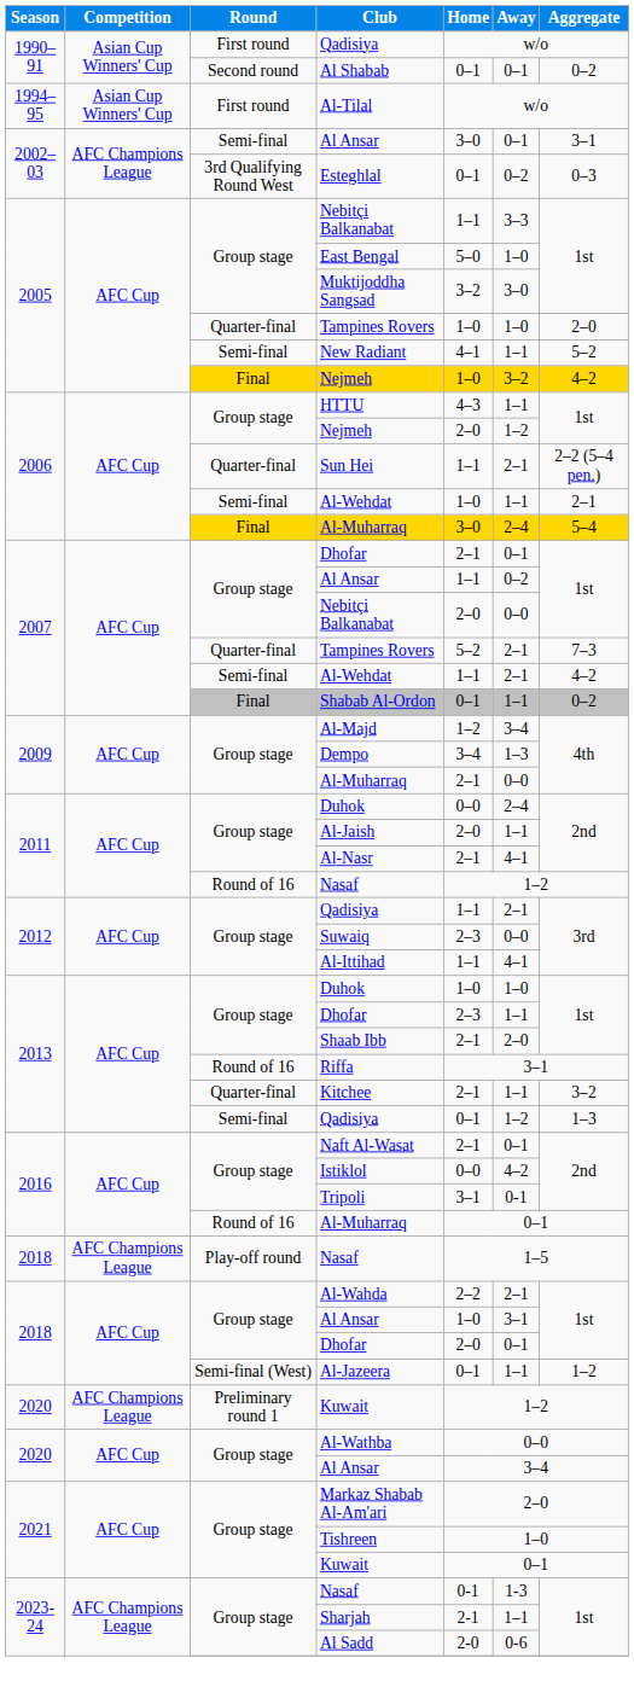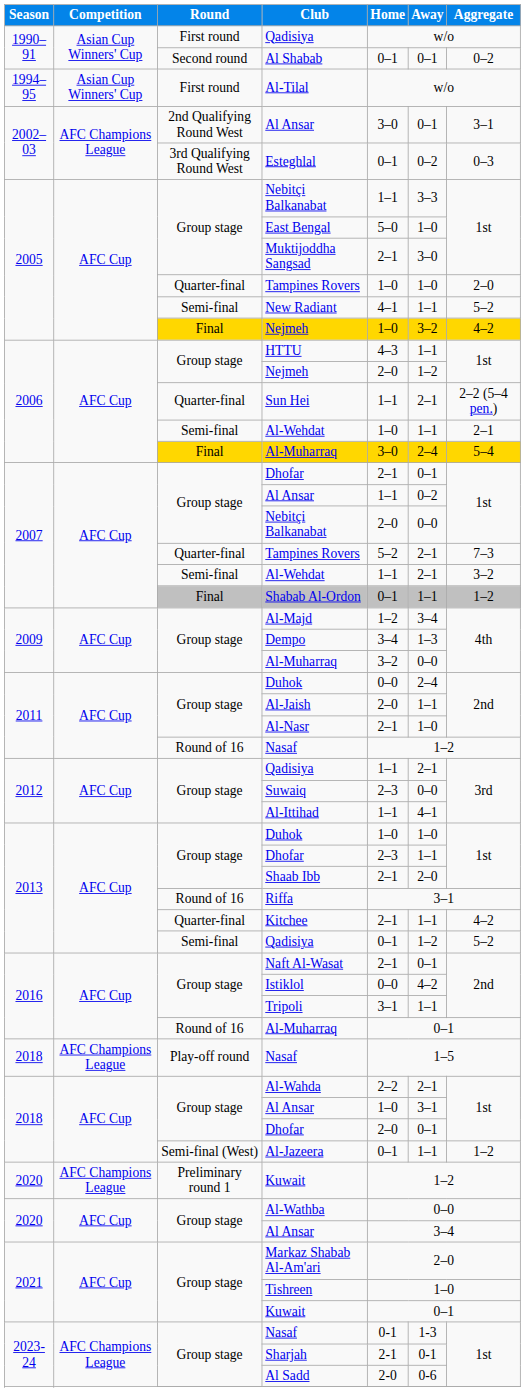 <table class="wikitable sortable " style="text-align: center; font-size: 100%;">
 <tr>
 <th style="color:#FFFFFF; background:#0384e9;">Season</th>
 <th style="color:#FFFFFF; background:#0384e9;">Competition</th>
 <th style="color:#FFFFFF; background:#0384e9;">Round</th>
 <th style="color:#FFFFFF; background:#0384e9;">Club</th>
 <th style="color:#FFFFFF; background:#0384e9;">Home</th>
 <th style="color:#FFFFFF; background:#0384e9;">Away</th>
 <th style="color:#FFFFFF; background:#0384e9;">Aggregate</th>
 </tr>
 <tr>
 <td rowspan="2"><a href='#'>1990–91</a></td>
 <td rowspan="2"><a href='#'>Asian Cup Winners' Cup</a></td>
 <td>First round</td>
 <td align="left"> <a href='#'>Qadisiya</a></td>
 <td colspan="3;" style="text-align:center;">w/o</td>
 </tr>
 <tr>
 <td>Second round</td>
 <td align="left"> <a href='#'>Al Shabab</a></td>
 <td style="text-align:center;">0–1</td>
 <td style="text-align:center;">0–1</td>
 <td style="text-align:center;">0–2</td>
 </tr>
 <tr>
 <td><a href='#'>1994–95</a></td>
 <td><a href='#'>Asian Cup Winners' Cup</a></td>
 <td>First round</td>
 <td style="text-align:left"> <a href='#'>Al-Tilal</a></td>
 <td colspan="3;" style="text-align:center;">w/o</td>
 </tr>
 <tr>
 <td rowspan="2"><a href='#'>2002–03</a></td>
 <td rowspan="2"><a href='#'>AFC Champions League</a></td>
-<td>Semi-final</td>
+<td>2nd Qualifying Round West</td>
 <td style="text-align:left"> <a href='#'>Al Ansar</a></td>
 <td style="text-align:center;">3–0</td>
 <td style="text-align:center;">0–1</td>
 <td style="text-align:center;">3–1</td>
 </tr>
 <tr>
 <td>3rd Qualifying Round West</td>
 <td style="text-align:left"> <a href='#'>Esteghlal</a></td>
 <td style="text-align:center;">0–1</td>
 <td style="text-align:center;">0–2</td>
 <td style="text-align:center;">0–3</td>
 </tr>
 <tr>
 <td rowspan="6"><a href='#'>2005</a></td>
 <td rowspan="6"><a href='#'>AFC Cup</a></td>
 <td rowspan="3">Group stage</td>
 <td style="text-align:left"> <a href='#'>Nebitçi Balkanabat</a></td>
 <td style="text-align:center">1–1</td>
 <td style="text-align:center">3–3</td>
 <td rowspan="3;" style="text-align:center;">1st</td>
 </tr>
 <tr>
 <td style="text-align:left"> <a href='#'>East Bengal</a></td>
 <td style="text-align:center">5–0</td>
 <td style="text-align:center">1–0</td>
 </tr>
 <tr>
 <td style="text-align:left"> <a href='#'>Muktijoddha Sangsad</a></td>
-<td style="text-align:center">3–2</td>
+<td style="text-align:center">2–1</td>
 <td style="text-align:center">3–0</td>
 </tr>
 <tr>
 <td>Quarter-final</td>
 <td style="text-align:left"> <a href='#'>Tampines Rovers</a></td>
 <td style="text-align:center">1–0</td>
 <td style="text-align:center">1–0</td>
 <td style="text-align:center;">2–0</td>
 </tr>
 <tr>
 <td>Semi-final</td>
 <td style="text-align:left"> <a href='#'>New Radiant</a></td>
 <td style="text-align:center">4–1</td>
 <td style="text-align:center">1–1</td>
 <td style="text-align:center;">5–2</td>
 </tr>
 <tr style="background:gold;">
 <td>Final</td>
 <td style="text-align:left"> <a href='#'>Nejmeh</a></td>
 <td style="text-align:center">1–0</td>
 <td style="text-align:center">3–2</td>
 <td style="text-align:center;">4–2</td>
 </tr>
 <tr>
 <td rowspan="5"><a href='#'>2006</a></td>
 <td rowspan="5"><a href='#'>AFC Cup</a></td>
 <td rowspan="2">Group stage</td>
 <td style="text-align:left"> <a href='#'>HTTU</a></td>
 <td style="text-align:center">4–3</td>
 <td style="text-align:center">1–1</td>
 <td rowspan="2;" style="text-align:center;">1st</td>
 </tr>
 <tr>
 <td style="text-align:left"> <a href='#'>Nejmeh</a></td>
 <td style="text-align:center">2–0</td>
 <td style="text-align:center">1–2</td>
 </tr>
 <tr>
 <td>Quarter-final</td>
 <td style="text-align:left"> <a href='#'>Sun Hei</a></td>
 <td style="text-align:center">1–1</td>
 <td style="text-align:center">2–1</td>
 <td style="text-align:center;">2–2 (5–4 <a href='#'>pen.</a>)</td>
 </tr>
 <tr>
 <td>Semi-final</td>
 <td style="text-align:left"> <a href='#'>Al-Wehdat</a></td>
 <td style="text-align:center">1–0</td>
 <td style="text-align:center">1–1</td>
 <td style="text-align:center;">2–1</td>
 </tr>
 <tr style="background:gold;">
 <td>Final</td>
 <td style="text-align:left"> <a href='#'>Al-Muharraq</a></td>
 <td style="text-align:center">3–0</td>
 <td style="text-align:center">2–4</td>
 <td style="text-align:center;">5–4</td>
 </tr>
 <tr>
 <td rowspan="6"><a href='#'>2007</a></td>
 <td rowspan="6"><a href='#'>AFC Cup</a></td>
 <td rowspan="3">Group stage</td>
 <td style="text-align:left"> <a href='#'>Dhofar</a></td>
 <td style="text-align:center">2–1</td>
 <td style="text-align:center">0–1</td>
 <td rowspan="3;" style="text-align:center;">1st</td>
 </tr>
 <tr>
 <td style="text-align:left"> <a href='#'>Al Ansar</a></td>
 <td style="text-align:center">1–1</td>
 <td style="text-align:center">0–2</td>
 </tr>
 <tr>
 <td style="text-align:left"> <a href='#'>Nebitçi Balkanabat</a></td>
 <td style="text-align:center">2–0</td>
 <td style="text-align:center">0–0</td>
 </tr>
 <tr>
 <td>Quarter-final</td>
 <td style="text-align:left"> <a href='#'>Tampines Rovers</a></td>
 <td style="text-align:center">5–2</td>
 <td style="text-align:center">2–1</td>
 <td style="text-align:center;">7–3</td>
 </tr>
 <tr>
 <td>Semi-final</td>
 <td style="text-align:left"> <a href='#'>Al-Wehdat</a></td>
 <td style="text-align:center">1–1</td>
 <td style="text-align:center">2–1</td>
-<td style="text-align:center;">4–2</td>
+<td style="text-align:center;">3–2</td>
 </tr>
 <tr style="background:silver;">
 <td>Final</td>
 <td style="text-align:left"> <a href='#'>Shabab Al-Ordon</a></td>
 <td style="text-align:center">0–1</td>
 <td style="text-align:center">1–1</td>
-<td style="text-align:center;">0–2</td>
+<td style="text-align:center;">1–2</td>
 </tr>
 <tr>
 <td rowspan="3"><a href='#'>2009</a></td>
 <td rowspan="3"><a href='#'>AFC Cup</a></td>
 <td rowspan="3">Group stage</td>
 <td style="text-align:left"> <a href='#'>Al-Majd</a></td>
 <td style="text-align:center">1–2</td>
 <td style="text-align:center">3–4</td>
 <td rowspan="3;" style="text-align:center;">4th</td>
 </tr>
 <tr>
 <td style="text-align:left"> <a href='#'>Dempo</a></td>
 <td style="text-align:center">3–4</td>
 <td style="text-align:center">1–3</td>
 </tr>
 <tr>
 <td style="text-align:left"> <a href='#'>Al-Muharraq</a></td>
-<td style="text-align:center">2–1</td>
+<td style="text-align:center">3–2</td>
 <td style="text-align:center">0–0</td>
 </tr>
 <tr>
 <td rowspan="4"><a href='#'>2011</a></td>
 <td rowspan="4"><a href='#'>AFC Cup</a></td>
 <td rowspan="3">Group stage</td>
 <td style="text-align:left"> <a href='#'>Duhok</a></td>
 <td style="text-align:center">0–0</td>
 <td style="text-align:center">2–4</td>
 <td rowspan="3;" style="text-align:center;">2nd</td>
 </tr>
 <tr>
 <td style="text-align:left"> <a href='#'>Al-Jaish</a></td>
 <td style="text-align:center">2–0</td>
 <td style="text-align:center">1–1</td>
 </tr>
 <tr>
 <td style="text-align:left"> <a href='#'>Al-Nasr</a></td>
 <td style="text-align:center">2–1</td>
-<td style="text-align:center">4–1</td>
+<td style="text-align:center">1–0</td>
 </tr>
 <tr>
 <td>Round of 16</td>
 <td style="text-align:left"> <a href='#'>Nasaf</a></td>
 <td colspan="3;" style="text-align:center;">1–2</td>
 </tr>
 <tr>
 <td rowspan="3"><a href='#'>2012</a></td>
 <td rowspan="3"><a href='#'>AFC Cup</a></td>
 <td rowspan="3">Group stage</td>
 <td style="text-align:left"> <a href='#'>Qadisiya</a></td>
 <td style="text-align:center">1–1</td>
 <td style="text-align:center">2–1</td>
 <td rowspan="3;" style="text-align:center;">3rd</td>
 </tr>
 <tr>
 <td style="text-align:left"> <a href='#'>Suwaiq</a></td>
 <td style="text-align:center">2–3</td>
 <td style="text-align:center">0–0</td>
 </tr>
 <tr>
 <td style="text-align:left"> <a href='#'>Al-Ittihad</a></td>
 <td style="text-align:center">1–1</td>
 <td style="text-align:center">4–1</td>
 </tr>
 <tr>
 <td rowspan="6"><a href='#'>2013</a></td>
 <td rowspan="6"><a href='#'>AFC Cup</a></td>
 <td rowspan="3">Group stage</td>
 <td style="text-align:left"> <a href='#'>Duhok</a></td>
 <td style="text-align:center">1–0</td>
 <td style="text-align:center">1–0</td>
 <td rowspan="3;" style="text-align:center;">1st</td>
 </tr>
 <tr>
 <td style="text-align:left"> <a href='#'>Dhofar</a></td>
 <td style="text-align:center">2–3</td>
 <td style="text-align:center">1–1</td>
 </tr>
 <tr>
 <td style="text-align:left"> <a href='#'>Shaab Ibb</a></td>
 <td style="text-align:center">2–1</td>
 <td style="text-align:center">2–0</td>
 </tr>
 <tr>
 <td>Round of 16</td>
 <td style="text-align:left"> <a href='#'>Riffa</a></td>
 <td colspan="3;" style="text-align:center;">3–1</td>
 </tr>
 <tr>
 <td>Quarter-final</td>
 <td style="text-align:left"> <a href='#'>Kitchee</a></td>
 <td style="text-align:center">2–1</td>
 <td style="text-align:center">1–1</td>
-<td style="text-align:center;">3–2</td>
+<td style="text-align:center;">4–2</td>
 </tr>
 <tr>
 <td>Semi-final</td>
 <td style="text-align:left"> <a href='#'>Qadisiya</a></td>
 <td style="text-align:center">0–1</td>
 <td style="text-align:center">1–2</td>
-<td style="text-align:center;">1–3</td>
+<td style="text-align:center;">5–2</td>
 </tr>
 <tr>
 <td rowspan="4"><a href='#'>2016</a></td>
 <td rowspan="4"><a href='#'>AFC Cup</a></td>
 <td rowspan="3">Group stage</td>
 <td style="text-align:left"> <a href='#'>Naft Al-Wasat</a></td>
 <td style="text-align:center">2–1</td>
 <td style="text-align:center">0–1</td>
 <td rowspan="3;" style="text-align:center;">2nd</td>
 </tr>
 <tr>
 <td style="text-align:left"> <a href='#'>Istiklol</a></td>
 <td style="text-align:center">0–0</td>
 <td style="text-align:center">4–2</td>
 </tr>
 <tr>
 <td style="text-align:left"> <a href='#'>Tripoli</a></td>
 <td style="text-align:center">3–1</td>
-<td style="text-align:center">0-1</td>
+<td style="text-align:center">1–1</td>
 </tr>
 <tr>
 <td>Round of 16</td>
 <td style="text-align:left"> <a href='#'>Al-Muharraq</a></td>
 <td colspan="3;" style="text-align:center;">0–1</td>
 </tr>
 <tr>
 <td><a href='#'>2018</a></td>
 <td><a href='#'>AFC Champions League</a></td>
 <td>Play-off round</td>
 <td style="text-align:left"> <a href='#'>Nasaf</a></td>
 <td colspan="3;" style="text-align:center;">1–5</td>
 </tr>
 <tr>
 <td rowspan="4"><a href='#'>2018</a></td>
 <td rowspan="4"><a href='#'>AFC Cup</a></td>
 <td rowspan="3">Group stage</td>
 <td style="text-align:left"> <a href='#'>Al-Wahda</a></td>
 <td style="text-align:center">2–2</td>
 <td style="text-align:center">2–1</td>
 <td rowspan="3;" style="text-align:center;">1st</td>
 </tr>
 <tr>
 <td style="text-align:left"> <a href='#'>Al Ansar</a></td>
 <td style="text-align:center">1–0</td>
 <td style="text-align:center">3–1</td>
 </tr>
 <tr>
 <td style="text-align:left"> <a href='#'>Dhofar</a></td>
 <td style="text-align:center">2–0</td>
 <td style="text-align:center">0–1</td>
 </tr>
 <tr>
 <td>Semi-final (West)</td>
 <td style="text-align:left"> <a href='#'>Al-Jazeera</a></td>
 <td style="text-align:center">0–1</td>
 <td style="text-align:center">1–1</td>
 <td style="text-align:center;">1–2</td>
 </tr>
 <tr>
 <td><a href='#'>2020</a></td>
 <td><a href='#'>AFC Champions League</a></td>
 <td>Preliminary round 1</td>
 <td style="text-align:left"> <a href='#'>Kuwait</a></td>
 <td colspan="3;" style="text-align:center;">1–2</td>
 </tr>
 <tr>
 <td rowspan="2"><a href='#'>2020</a></td>
 <td rowspan="2"><a href='#'>AFC Cup</a></td>
 <td rowspan="2">Group stage</td>
 <td style="text-align:left"> <a href='#'>Al-Wathba</a></td>
 <td colspan="3;" style="text-align:center;">0–0</td>
 </tr>
 <tr>
 <td style="text-align:left"> <a href='#'>Al Ansar</a></td>
 <td colspan="3;" style="text-align:center;">3–4</td>
 </tr>
 <tr>
 <td rowspan="3"><a href='#'>2021</a></td>
 <td rowspan="3"><a href='#'>AFC Cup</a></td>
 <td rowspan="3">Group stage</td>
 <td style="text-align:left"> <a href='#'>Markaz Shabab Al-Am'ari</a></td>
 <td colspan="3;" style="text-align:center;">2–0</td>
 </tr>
 <tr>
 <td style="text-align:left"> <a href='#'>Tishreen</a></td>
 <td colspan="3;" style="text-align:center;">1–0</td>
 </tr>
 <tr>
 <td style="text-align:left"> <a href='#'>Kuwait</a></td>
 <td colspan="3;" style="text-align:center;">0–1</td>
 </tr>
 <tr>
 <td rowspan="4"><a href='#'>2023-24</a></td>
 <td rowspan="4"><a href='#'>AFC Champions League</a></td>
 <td rowspan="3">Group stage</td>
 <td style="text-align:left"> <a href='#'>Nasaf</a></td>
 <td style="text-align:center">0-1</td>
 <td style="text-align:center">1-3</td>
 <td rowspan="3;" style="text-align:center;">1st</td>
 </tr>
 <tr>
 <td style="text-align:left"> <a href='#'>Sharjah</a></td>
 <td style="text-align:center">2-1</td>
-<td style="text-align:center">1–1</td>
+<td style="text-align:center">0-1</td>
 </tr>
 <tr>
 <td style="text-align:left"> <a href='#'>Al Sadd</a></td>
 <td style="text-align:center">2-0</td>
 <td style="text-align:center">0-6</td>
 </tr>
 <tr>
 </tr>
 </table>
